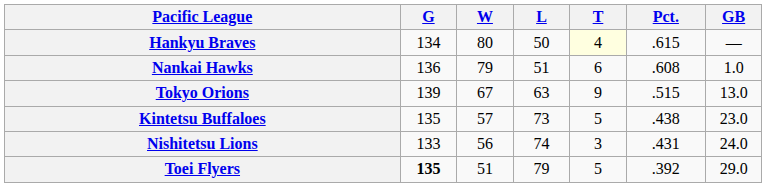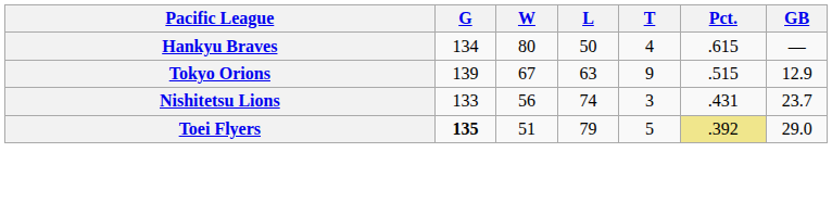 <table class="wikitable plainrowheaders" width="60%" style="text-align:center;">
 <tr>
 <th scope="col" width="35%"><a href='#'>Pacific League</a></th>
 <th scope="col" width="5%"><a href='#'>G</a></th>
 <th scope="col" width="5%"><a href='#'>W</a></th>
 <th scope="col" width="5%"><a href='#'>L</a></th>
 <th scope="col" width="5%"><a href='#'>T</a></th>
 <th scope="col" width="7%"><a href='#'>Pct.</a></th>
 <th scope="col" width="5%"><a href='#'>GB</a></th>
 </tr>
 <tr>
 <th scope="row" style="text-align:center;"><a href='#'>Hankyu Braves</a></th>
 <td>134</td>
 <td>80</td>
 <td>50</td>
-<td style="background: lightyellow;">4</td>
+<td>4</td>
 <td>.615</td>
 <td>—</td>
-</tr>
-<tr>
-<th scope="row" style="text-align:center;"><a href='#'>Nankai Hawks</a></th>
-<td>136</td>
-<td>79</td>
-<td>51</td>
-<td>6</td>
-<td>.608</td>
-<td>1.0</td>
 </tr>
 <tr>
 <th scope="row" style="text-align:center;"><a href='#'>Tokyo Orions</a></th>
 <td>139</td>
 <td>67</td>
 <td>63</td>
 <td>9</td>
 <td>.515</td>
-<td>13.0</td>
-</tr>
-<tr>
-<th scope="row" style="text-align:center;"><a href='#'>Kintetsu Buffaloes</a></th>
-<td>135</td>
-<td>57</td>
-<td>73</td>
-<td>5</td>
-<td>.438</td>
-<td>23.0</td>
+<td>12.9</td>
 </tr>
 <tr>
 <th scope="row" style="text-align:center;"><a href='#'>Nishitetsu Lions</a></th>
 <td>133</td>
 <td>56</td>
 <td>74</td>
 <td>3</td>
 <td>.431</td>
-<td>24.0</td>
+<td>23.7</td>
 </tr>
 <tr>
 <th scope="row" style="text-align:center;"><a href='#'>Toei Flyers</a></th>
 <td><strong>135</strong></td>
 <td>51</td>
 <td>79</td>
 <td>5</td>
-<td>.392</td>
+<td style="background: khaki;">.392</td>
 <td>29.0</td>
 </tr>
 </table>
